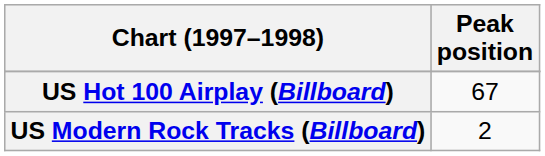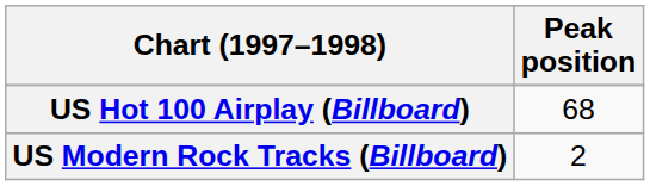 <table class="wikitable sortable plainrowheaders" style="text-align:center">
 <tr>
 <th>Chart (1997–1998)</th>
 <th>Peak<br>position</th>
 </tr>
 <tr>
 </tr>
 <tr>
 </tr>
 <tr>
 </tr>
 <tr>
 </tr>
 <tr>
 <th scope="row">US <a href='#'>Hot 100 Airplay</a> (<em><a href='#'>Billboard</a></em>)</th>
-<td>67</td>
+<td>68</td>
 </tr>
 <tr>
 <th scope="row">US <a href='#'>Modern Rock Tracks</a> (<em><a href='#'>Billboard</a></em>)</th>
 <td>2</td>
 </tr>
 </table>
